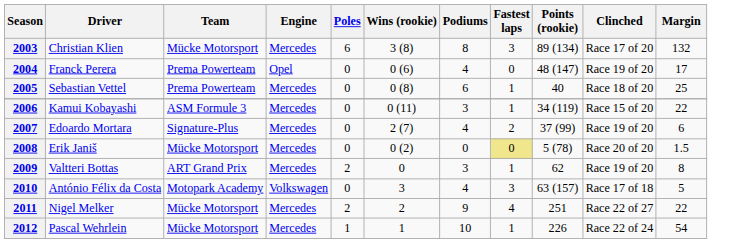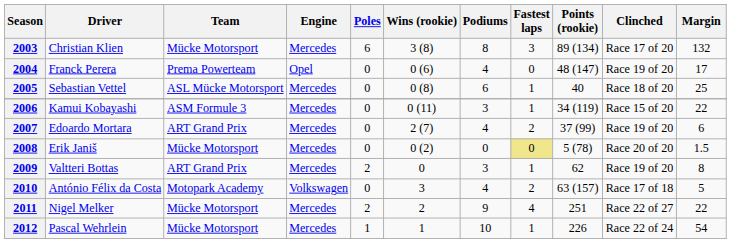 <table class="wikitable sortable" style="font-size:85%; text-align:center;">
 <tr>
 <th scope=col>Season</th>
 <th scope=col>Driver</th>
 <th scope=col>Team</th>
 <th scope=col>Engine</th>
 <th scope=col><a href='#'>Poles</a></th>
 <th scope=col>Wins (rookie)</th>
 <th scope=col>Podiums</th>
 <th scope=col width="40">Fastest laps</th>
 <th scope=col width="50">Points (rookie)</th>
 <th scope=col>Clinched</th>
 <th scope=col width="50">Margin</th>
 </tr>
 <tr>
 <th><a href='#'>2003</a></th>
 <td align=left> <a href='#'>Christian Klien</a></td>
 <td align=left> <a href='#'>Mücke Motorsport</a></td>
 <td align=left><a href='#'>Mercedes</a></td>
 <td>6</td>
 <td>3 (8)</td>
 <td>8</td>
 <td>3</td>
 <td>89 (134)</td>
 <td>Race 17 of 20</td>
 <td>132</td>
 </tr>
 <tr>
 <th><a href='#'>2004</a></th>
 <td align=left> <a href='#'>Franck Perera</a></td>
 <td align=left> <a href='#'>Prema Powerteam</a></td>
 <td align=left><a href='#'>Opel</a></td>
 <td>0</td>
 <td>0 (6)</td>
 <td>4</td>
 <td>0</td>
 <td>48 (147)</td>
 <td>Race 19 of 20</td>
 <td>17</td>
 </tr>
 <tr>
 <th><a href='#'>2005</a></th>
 <td align=left> <a href='#'>Sebastian Vettel</a></td>
-<td align=left> <a href='#'>Prema Powerteam</a></td>
+<td align=left> <a href='#'>ASL Mücke Motorsport</a></td>
 <td align=left><a href='#'>Mercedes</a></td>
 <td>0</td>
 <td>0 (8)</td>
 <td>6</td>
 <td>1</td>
 <td>40</td>
 <td>Race 18 of 20</td>
 <td>25</td>
 </tr>
 <tr>
 </tr>
 <tr>
 <th><a href='#'>2006</a></th>
 <td align=left> <a href='#'>Kamui Kobayashi</a></td>
 <td align=left> <a href='#'>ASM Formule 3</a></td>
 <td align=left><a href='#'>Mercedes</a></td>
 <td>0</td>
 <td>0 (11)</td>
 <td>3</td>
 <td>1</td>
 <td>34 (119)</td>
 <td>Race 15 of 20</td>
 <td>22</td>
 </tr>
 <tr>
 <th><a href='#'>2007</a></th>
 <td align=left> <a href='#'>Edoardo Mortara</a></td>
-<td align=left> <a href='#'>Signature-Plus</a></td>
+<td align=left> <a href='#'>ART Grand Prix</a></td>
 <td align=left><a href='#'>Mercedes</a></td>
 <td>0</td>
 <td>2 (7)</td>
 <td>4</td>
 <td>2</td>
 <td>37 (99)</td>
 <td>Race 19 of 20</td>
 <td>6</td>
 </tr>
 <tr>
 <th><a href='#'>2008</a></th>
 <td align=left> <a href='#'>Erik Janiš</a></td>
 <td align=left> <a href='#'>Mücke Motorsport</a></td>
 <td align=left><a href='#'>Mercedes</a></td>
 <td>0</td>
 <td>0 (2)</td>
 <td>0</td>
 <td style="background: khaki;">0</td>
 <td>5 (78)</td>
 <td>Race 20 of 20</td>
 <td>1.5</td>
 </tr>
 <tr>
 <th><a href='#'>2009</a></th>
 <td align=left> <a href='#'>Valtteri Bottas</a></td>
 <td align=left> <a href='#'>ART Grand Prix</a></td>
 <td align=left><a href='#'>Mercedes</a></td>
 <td>2</td>
 <td>0</td>
 <td>3</td>
 <td>1</td>
 <td>62</td>
 <td>Race 19 of 20</td>
 <td>8</td>
 </tr>
 <tr>
 <th><a href='#'>2010</a></th>
 <td align=left> <a href='#'>António Félix da Costa</a></td>
 <td align=left> <a href='#'>Motopark Academy</a></td>
 <td align=left><a href='#'>Volkswagen</a></td>
 <td>0</td>
 <td>3</td>
 <td>4</td>
-<td>3</td>
+<td>2</td>
 <td>63 (157)</td>
 <td>Race 17 of 18</td>
 <td>5</td>
 </tr>
 <tr>
 <th><a href='#'>2011</a></th>
 <td align=left> <a href='#'>Nigel Melker</a></td>
 <td align=left> <a href='#'>Mücke Motorsport</a></td>
 <td align=left><a href='#'>Mercedes</a></td>
 <td>2</td>
 <td>2</td>
 <td>9</td>
 <td>4</td>
 <td>251</td>
 <td>Race 22 of 27</td>
 <td>22</td>
 </tr>
 <tr>
 <th><a href='#'>2012</a></th>
 <td align=left> <a href='#'>Pascal Wehrlein</a></td>
 <td align=left> <a href='#'>Mücke Motorsport</a></td>
 <td align=left><a href='#'>Mercedes</a></td>
 <td>1</td>
 <td>1</td>
 <td>10</td>
 <td>1</td>
 <td>226</td>
 <td>Race 22 of 24</td>
 <td>54</td>
 </tr>
 </table>
